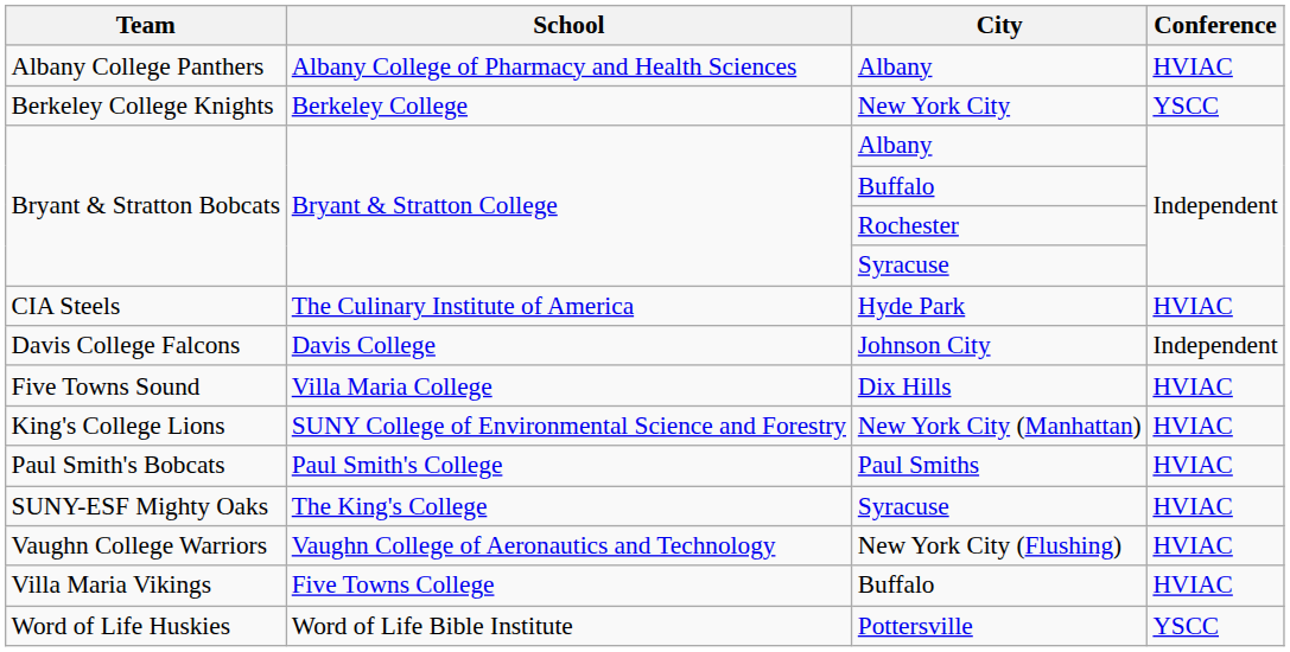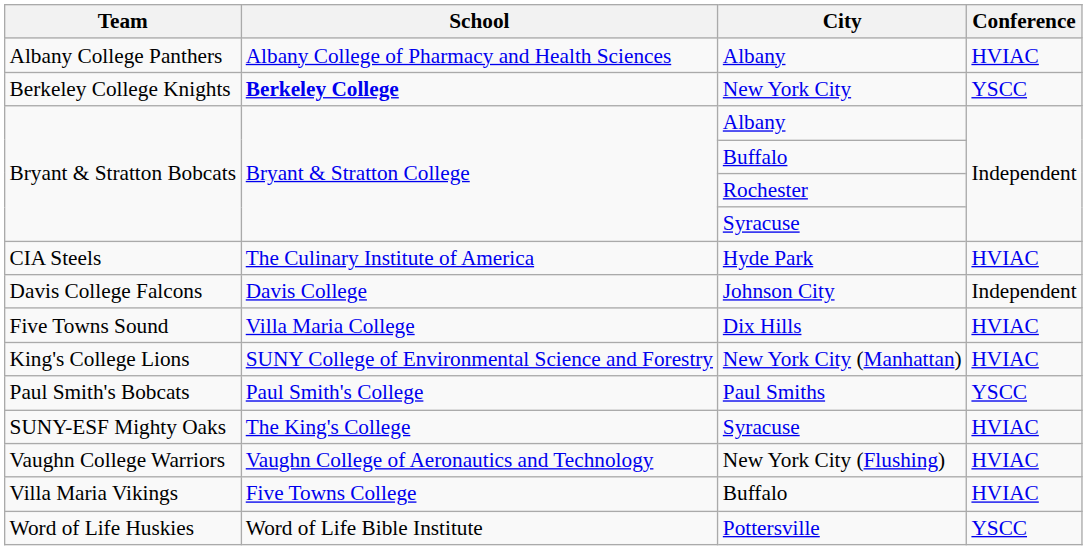 <table class="sortable wikitable">
 <tr>
 <th>Team</th>
 <th>School</th>
 <th>City</th>
 <th>Conference</th>
 </tr>
 <tr>
 <td>Albany College Panthers</td>
 <td><a href='#'>Albany College of Pharmacy and Health Sciences</a></td>
 <td><a href='#'>Albany</a></td>
 <td><a href='#'>HVIAC</a></td>
 </tr>
 <tr>
 <td>Berkeley College Knights</td>
-<td><a href='#'>Berkeley College</a></td>
+<td><strong><a href='#'>Berkeley College</a></strong></td>
 <td><a href='#'>New York City</a></td>
 <td><a href='#'>YSCC</a></td>
 </tr>
 <tr>
 <td rowspan=4>Bryant & Stratton Bobcats</td>
 <td rowspan=4><a href='#'>Bryant & Stratton College</a></td>
 <td><a href='#'>Albany</a></td>
 <td rowspan=4>Independent</td>
 </tr>
 <tr>
 <td><a href='#'>Buffalo</a></td>
 </tr>
 <tr>
 <td><a href='#'>Rochester</a></td>
 </tr>
 <tr>
 <td><a href='#'>Syracuse</a></td>
 </tr>
 <tr>
 <td>CIA Steels</td>
 <td><a href='#'>The Culinary Institute of America</a></td>
 <td><a href='#'>Hyde Park</a></td>
 <td><a href='#'>HVIAC</a></td>
 </tr>
 <tr>
 <td>Davis College Falcons</td>
 <td><a href='#'>Davis College</a></td>
 <td><a href='#'>Johnson City</a></td>
 <td>Independent</td>
 </tr>
 <tr>
 <td>Five Towns Sound</td>
 <td><a href='#'>Villa Maria College</a></td>
 <td><a href='#'>Dix Hills</a></td>
 <td><a href='#'>HVIAC</a></td>
 </tr>
 <tr>
 <td>King's College Lions</td>
 <td><a href='#'>SUNY College of Environmental Science and Forestry</a></td>
 <td><a href='#'>New York City</a> (<a href='#'>Manhattan</a>)</td>
 <td><a href='#'>HVIAC</a></td>
 </tr>
 <tr>
 <td>Paul Smith's Bobcats</td>
 <td><a href='#'>Paul Smith's College</a></td>
 <td><a href='#'>Paul Smiths</a></td>
-<td><a href='#'>HVIAC</a></td>
+<td><a href='#'>YSCC</a></td>
 </tr>
 <tr>
 <td>SUNY-ESF Mighty Oaks</td>
 <td><a href='#'>The King's College</a></td>
 <td><a href='#'>Syracuse</a></td>
 <td><a href='#'>HVIAC</a></td>
 </tr>
 <tr>
 <td>Vaughn College Warriors</td>
 <td><a href='#'>Vaughn College of Aeronautics and Technology</a></td>
 <td>New York City (<a href='#'>Flushing</a>)</td>
 <td><a href='#'>HVIAC</a></td>
 </tr>
 <tr>
 <td>Villa Maria Vikings</td>
 <td><a href='#'>Five Towns College</a></td>
 <td>Buffalo</td>
 <td><a href='#'>HVIAC</a></td>
 </tr>
 <tr>
 <td>Word of Life Huskies</td>
 <td>Word of Life Bible Institute</td>
 <td><a href='#'>Pottersville</a></td>
 <td><a href='#'>YSCC</a></td>
 </tr>
 </table>
